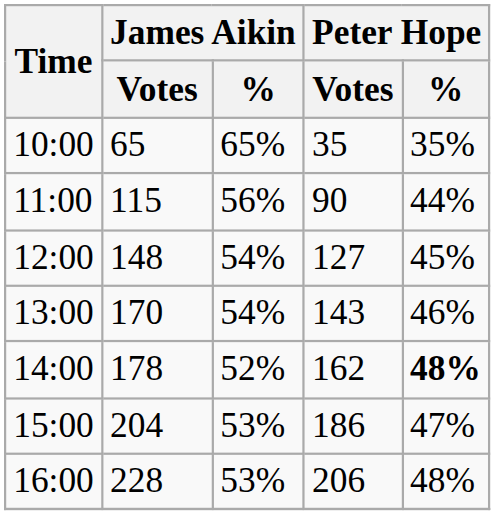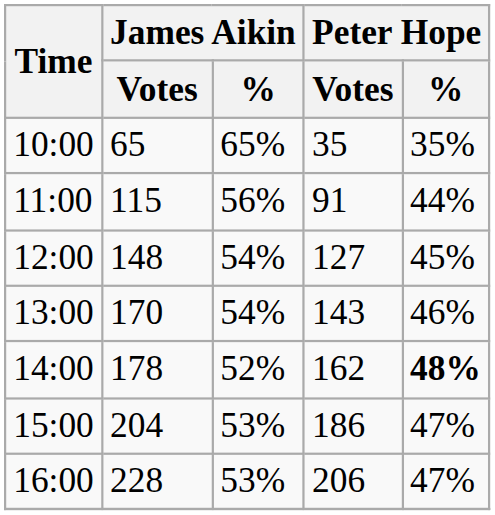 <table class="wikitable">
 <tr>
 <th rowspan="2">Time</th>
 <th colspan="2">James Aikin</th>
 <th colspan="2">Peter Hope</th>
 </tr>
 <tr>
 <th>Votes</th>
 <th>%</th>
 <th>Votes</th>
 <th>%</th>
 </tr>
 <tr>
 <td>10:00</td>
 <td>65</td>
 <td>65%</td>
 <td>35</td>
 <td>35%</td>
 </tr>
 <tr>
 <td>11:00</td>
 <td>115</td>
 <td>56%</td>
-<td>90</td>
+<td>91</td>
 <td>44%</td>
 </tr>
 <tr>
 <td>12:00</td>
 <td>148</td>
 <td>54%</td>
 <td>127</td>
 <td>45%</td>
 </tr>
 <tr>
 <td>13:00</td>
 <td>170</td>
 <td>54%</td>
 <td>143</td>
 <td>46%</td>
 </tr>
 <tr>
 <td>14:00</td>
 <td>178</td>
 <td>52%</td>
 <td>162</td>
 <td><strong>48%</strong></td>
 </tr>
 <tr>
 <td>15:00</td>
 <td>204</td>
 <td>53%</td>
 <td>186</td>
 <td>47%</td>
 </tr>
 <tr>
 <td>16:00</td>
 <td>228</td>
 <td>53%</td>
 <td>206</td>
-<td>48%</td>
+<td>47%</td>
 </tr>
 <tr>
 </tr>
 </table>
